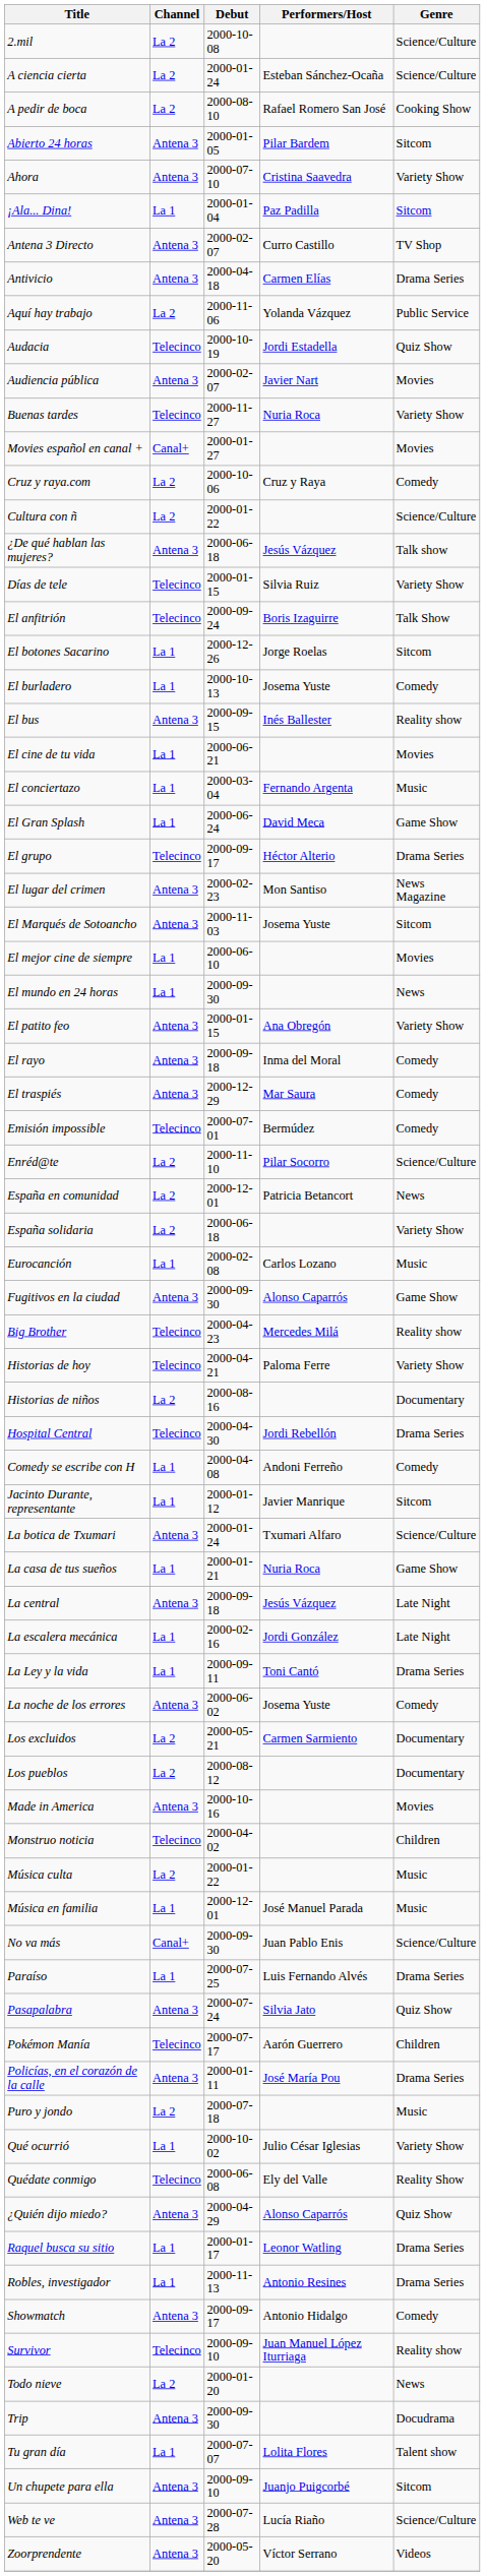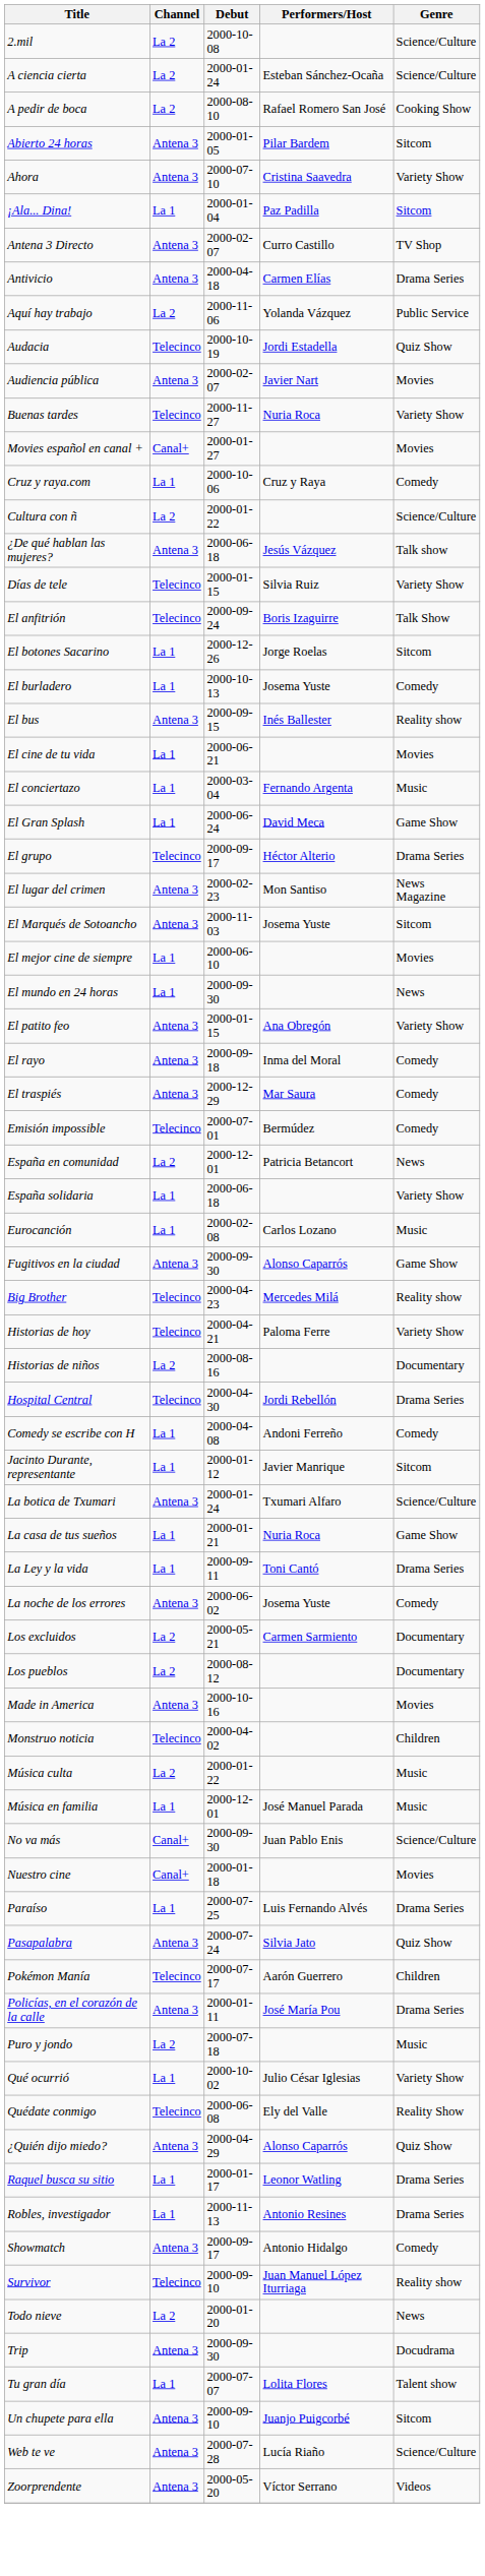 <table class="wikitable sortable">
 <tr>
 <th>Title</th>
 <th>Channel</th>
 <th>Debut</th>
 <th>Performers/Host</th>
 <th>Genre</th>
 </tr>
 <tr>
 <td><em>2.mil</em></td>
 <td><a href='#'>La 2</a></td>
 <td>2000-10-08</td>
 <td></td>
 <td>Science/Culture</td>
 </tr>
 <tr>
 <td><em>A ciencia cierta</em></td>
 <td><a href='#'>La 2</a></td>
 <td>2000-01-24</td>
 <td>Esteban Sánchez-Ocaña</td>
 <td>Science/Culture</td>
 </tr>
 <tr>
 <td><em>A pedir de boca</em></td>
 <td><a href='#'>La 2</a></td>
 <td>2000-08-10</td>
 <td>Rafael Romero San José</td>
 <td>Cooking Show</td>
 </tr>
 <tr>
 <td><em><a href='#'>Abierto 24 horas</a></em></td>
 <td><a href='#'>Antena 3</a></td>
 <td>2000-01-05</td>
 <td><a href='#'>Pilar Bardem</a></td>
 <td>Sitcom</td>
 </tr>
 <tr>
 <td><em>Ahora </em></td>
 <td><a href='#'>Antena 3</a></td>
 <td>2000-07-10</td>
 <td><a href='#'>Cristina Saavedra</a></td>
 <td>Variety Show</td>
 </tr>
 <tr>
 <td><em><a href='#'>¡Ala... Dina!</a> </em></td>
 <td><a href='#'>La 1</a></td>
 <td>2000-01-04</td>
 <td><a href='#'>Paz Padilla</a></td>
 <td><a href='#'>Sitcom</a></td>
 </tr>
 <tr>
 <td><em>Antena 3 Directo</em></td>
 <td><a href='#'>Antena 3</a></td>
 <td>2000-02-07</td>
 <td>Curro Castillo</td>
 <td>TV Shop</td>
 </tr>
 <tr>
 <td><em>Antivicio </em></td>
 <td><a href='#'>Antena 3</a></td>
 <td>2000-04-18</td>
 <td><a href='#'>Carmen Elías</a></td>
 <td>Drama Series</td>
 </tr>
 <tr>
 <td><em>Aquí hay trabajo</em></td>
 <td><a href='#'>La 2</a></td>
 <td>2000-11-06</td>
 <td>Yolanda Vázquez</td>
 <td>Public Service</td>
 </tr>
 <tr>
 <td><em>Audacia </em></td>
 <td><a href='#'>Telecinco</a></td>
 <td>2000-10-19</td>
 <td><a href='#'>Jordi Estadella</a></td>
 <td>Quiz Show</td>
 </tr>
 <tr>
 <td><em>Audiencia pública </em></td>
 <td><a href='#'>Antena 3</a></td>
 <td>2000-02-07</td>
 <td><a href='#'>Javier Nart</a></td>
 <td>Movies</td>
 </tr>
 <tr>
 <td><em>Buenas tardes</em></td>
 <td><a href='#'>Telecinco</a></td>
 <td>2000-11-27</td>
 <td><a href='#'>Nuria Roca</a></td>
 <td>Variety Show</td>
 </tr>
 <tr>
 <td><em>Movies español en canal +</em></td>
 <td><a href='#'>Canal+</a></td>
 <td>2000-01-27</td>
 <td></td>
 <td>Movies</td>
 </tr>
 <tr>
 <td><em>Cruz y raya.com </em></td>
-<td><a href='#'>La 2</a></td>
+<td><a href='#'>La 1</a></td>
 <td>2000-10-06</td>
 <td>Cruz y Raya</td>
 <td>Comedy</td>
 </tr>
 <tr>
 <td><em>Cultura con ñ</em></td>
 <td><a href='#'>La 2</a></td>
 <td>2000-01-22</td>
 <td></td>
 <td>Science/Culture</td>
 </tr>
 <tr>
 <td><em>¿De qué hablan las mujeres? </em></td>
 <td><a href='#'>Antena 3</a></td>
 <td>2000-06-18</td>
 <td><a href='#'>Jesús Vázquez</a></td>
 <td>Talk show</td>
 </tr>
 <tr>
 <td><em>Días de tele</em></td>
 <td><a href='#'>Telecinco</a></td>
 <td>2000-01-15</td>
 <td>Silvia Ruiz</td>
 <td>Variety Show</td>
 </tr>
 <tr>
 <td><em>El anfitrión </em></td>
 <td><a href='#'>Telecinco</a></td>
 <td>2000-09-24</td>
 <td><a href='#'>Boris Izaguirre</a></td>
 <td>Talk Show</td>
 </tr>
 <tr>
 <td><em>El botones Sacarino</em></td>
 <td><a href='#'>La 1</a></td>
 <td>2000-12-26</td>
 <td>Jorge Roelas</td>
 <td>Sitcom</td>
 </tr>
 <tr>
 <td><em>El burladero </em></td>
 <td><a href='#'>La 1</a></td>
 <td>2000-10-13</td>
 <td>Josema Yuste</td>
 <td>Comedy</td>
 </tr>
 <tr>
 <td><em>El bus </em></td>
 <td><a href='#'>Antena 3</a></td>
 <td>2000-09-15</td>
 <td><a href='#'>Inés Ballester</a></td>
 <td>Reality show</td>
 </tr>
 <tr>
 <td><em>El cine de tu vida</em></td>
 <td><a href='#'>La 1</a></td>
 <td>2000-06-21</td>
 <td></td>
 <td>Movies</td>
 </tr>
 <tr>
 <td><em>El conciertazo </em></td>
 <td><a href='#'>La 1</a></td>
 <td>2000-03-04</td>
 <td><a href='#'>Fernando Argenta</a></td>
 <td>Music</td>
 </tr>
 <tr>
 <td><em>El Gran Splash </em></td>
 <td><a href='#'>La 1</a></td>
 <td>2000-06-24</td>
 <td><a href='#'>David Meca</a></td>
 <td>Game Show</td>
 </tr>
 <tr>
 <td><em>El grupo</em></td>
 <td><a href='#'>Telecinco</a></td>
 <td>2000-09-17</td>
 <td><a href='#'>Héctor Alterio</a></td>
 <td>Drama Series</td>
 </tr>
 <tr>
 <td><em>El lugar del crimen</em></td>
 <td><a href='#'>Antena 3</a></td>
 <td>2000-02-23</td>
 <td>Mon Santiso</td>
 <td>News Magazine</td>
 </tr>
 <tr>
 <td><em>El Marqués de Sotoancho</em></td>
 <td><a href='#'>Antena 3</a></td>
 <td>2000-11-03</td>
 <td>Josema Yuste</td>
 <td>Sitcom</td>
 </tr>
 <tr>
 <td><em>El mejor cine de siempre</em></td>
 <td><a href='#'>La 1</a></td>
 <td>2000-06-10</td>
 <td></td>
 <td>Movies</td>
 </tr>
 <tr>
 <td><em>El mundo en 24 horas</em></td>
 <td><a href='#'>La 1</a></td>
 <td>2000-09-30</td>
 <td></td>
 <td>News</td>
 </tr>
 <tr>
 <td><em>El patito feo </em></td>
 <td><a href='#'>Antena 3</a></td>
 <td>2000-01-15</td>
 <td><a href='#'>Ana Obregón</a></td>
 <td>Variety Show</td>
 </tr>
 <tr>
 <td><em>El rayo </em></td>
 <td><a href='#'>Antena 3</a></td>
 <td>2000-09-18</td>
 <td>Inma del Moral</td>
 <td>Comedy</td>
 </tr>
 <tr>
 <td><em>El traspiés</em></td>
 <td><a href='#'>Antena 3</a></td>
 <td>2000-12-29</td>
 <td><a href='#'>Mar Saura</a></td>
 <td>Comedy</td>
 </tr>
 <tr>
 <td><em>Emisión impossible</em></td>
 <td><a href='#'>Telecinco</a></td>
 <td>2000-07-01</td>
 <td>Bermúdez</td>
 <td>Comedy</td>
 </tr>
 <tr>
-<td><em>Enréd@te</em></td>
-<td><a href='#'>La 2</a></td>
-<td>2000-11-10</td>
-<td><a href='#'>Pilar Socorro</a></td>
-<td>Science/Culture</td>
-</tr>
-<tr>
 <td><em>España en comunidad</em></td>
 <td><a href='#'>La 2</a></td>
 <td>2000-12-01</td>
 <td>Patricia Betancort</td>
 <td>News</td>
 </tr>
 <tr>
 <td><em>España solidaria</em></td>
-<td><a href='#'>La 2</a></td>
+<td><a href='#'>La 1</a></td>
 <td>2000-06-18</td>
 <td></td>
 <td>Variety Show</td>
 </tr>
 <tr>
 <td><em>Eurocanción </em></td>
 <td><a href='#'>La 1</a></td>
 <td>2000-02-08</td>
 <td>Carlos Lozano</td>
 <td>Music</td>
 </tr>
 <tr>
 <td><em>Fugitivos en la ciudad </em></td>
 <td><a href='#'>Antena 3</a></td>
 <td>2000-09-30</td>
 <td><a href='#'>Alonso Caparrós</a></td>
 <td>Game Show</td>
 </tr>
 <tr>
 <td><em><a href='#'>Big Brother</a> </em></td>
 <td><a href='#'>Telecinco</a></td>
 <td>2000-04-23</td>
 <td><a href='#'>Mercedes Milá</a></td>
 <td>Reality show</td>
 </tr>
 <tr>
 <td><em>Historias de hoy </em></td>
 <td><a href='#'>Telecinco</a></td>
 <td>2000-04-21</td>
 <td>Paloma Ferre</td>
 <td>Variety Show</td>
 </tr>
 <tr>
 <td><em>Historias de niños</em></td>
 <td><a href='#'>La 2</a></td>
 <td>2000-08-16</td>
 <td></td>
 <td>Documentary</td>
 </tr>
 <tr>
 <td><em><a href='#'>Hospital Central</a></em></td>
 <td><a href='#'>Telecinco</a></td>
 <td>2000-04-30</td>
 <td><a href='#'>Jordi Rebellón</a></td>
 <td>Drama Series</td>
 </tr>
 <tr>
 <td><em>Comedy se escribe con H</em></td>
 <td><a href='#'>La 1</a></td>
 <td>2000-04-08</td>
 <td>Andoni Ferreño</td>
 <td>Comedy</td>
 </tr>
 <tr>
 <td><em>Jacinto Durante, representante </em></td>
 <td><a href='#'>La 1</a></td>
 <td>2000-01-12</td>
 <td>Javier Manrique</td>
 <td>Sitcom</td>
 </tr>
 <tr>
 <td><em>La botica de Txumari </em></td>
 <td><a href='#'>Antena 3</a></td>
 <td>2000-01-24</td>
 <td>Txumari Alfaro</td>
 <td>Science/Culture</td>
 </tr>
 <tr>
 <td><em>La casa de tus sueños</em></td>
 <td><a href='#'>La 1</a></td>
 <td>2000-01-21</td>
 <td><a href='#'>Nuria Roca</a></td>
 <td>Game Show</td>
 </tr>
 <tr>
-<td><em>La central</em></td>
-<td><a href='#'>Antena 3</a></td>
-<td>2000-09-18</td>
-<td><a href='#'>Jesús Vázquez</a></td>
-<td>Late Night</td>
-</tr>
-<tr>
-<td><em>La escalera mecánica</em></td>
-<td><a href='#'>La 1</a></td>
-<td>2000-02-16</td>
-<td><a href='#'>Jordi González</a></td>
-<td>Late Night</td>
-</tr>
-<tr>
 <td><em>La Ley y la vida </em></td>
 <td><a href='#'>La 1</a></td>
 <td>2000-09-11</td>
 <td><a href='#'>Toni Cantó</a></td>
 <td>Drama Series</td>
 </tr>
 <tr>
 <td><em>La noche de los errores </em></td>
 <td><a href='#'>Antena 3</a></td>
 <td>2000-06-02</td>
 <td>Josema Yuste</td>
 <td>Comedy</td>
 </tr>
 <tr>
 <td><em>Los excluidos </em></td>
 <td><a href='#'>La 2</a></td>
 <td>2000-05-21</td>
 <td><a href='#'>Carmen Sarmiento</a></td>
 <td>Documentary</td>
 </tr>
 <tr>
 <td><em>Los pueblos</em></td>
 <td><a href='#'>La 2</a></td>
 <td>2000-08-12</td>
 <td></td>
 <td>Documentary</td>
 </tr>
 <tr>
 <td><em>Made in America</em></td>
 <td><a href='#'>Antena 3</a></td>
 <td>2000-10-16</td>
 <td></td>
 <td>Movies</td>
 </tr>
 <tr>
 <td><em>Monstruo noticia</em></td>
 <td><a href='#'>Telecinco</a></td>
 <td>2000-04-02</td>
 <td></td>
 <td>Children</td>
 </tr>
 <tr>
 <td><em>Música culta</em></td>
 <td><a href='#'>La 2</a></td>
 <td>2000-01-22</td>
 <td></td>
 <td>Music</td>
 </tr>
 <tr>
 <td><em>Música en familia</em></td>
 <td><a href='#'>La 1</a></td>
 <td>2000-12-01</td>
 <td>José Manuel Parada</td>
 <td>Music</td>
 </tr>
 <tr>
 <td><em>No va más</em></td>
 <td><a href='#'>Canal+</a></td>
 <td>2000-09-30</td>
 <td>Juan Pablo Enis</td>
 <td>Science/Culture</td>
+</tr>
+<tr>
+<td><em>Nuestro cine</em></td>
+<td><a href='#'>Canal+</a></td>
+<td>2000-01-18</td>
+<td></td>
+<td>Movies</td>
 </tr>
 <tr>
 <td><em>Paraíso</em></td>
 <td><a href='#'>La 1</a></td>
 <td>2000-07-25</td>
 <td>Luis Fernando Alvés</td>
 <td>Drama Series</td>
 </tr>
 <tr>
 <td><em><a href='#'>Pasapalabra</a></em></td>
 <td><a href='#'>Antena 3</a></td>
 <td>2000-07-24</td>
 <td><a href='#'>Silvia Jato</a></td>
 <td>Quiz Show</td>
 </tr>
 <tr>
 <td><em>Pokémon Manía</em></td>
 <td><a href='#'>Telecinco</a></td>
 <td>2000-07-17</td>
 <td>Aarón Guerrero</td>
 <td>Children</td>
 </tr>
 <tr>
 <td><em><a href='#'>Policías, en el corazón de la calle</a> </em></td>
 <td><a href='#'>Antena 3</a></td>
 <td>2000-01-11</td>
 <td><a href='#'>José María Pou</a></td>
 <td>Drama Series</td>
 </tr>
 <tr>
 <td><em>Puro y jondo</em></td>
 <td><a href='#'>La 2</a></td>
 <td>2000-07-18</td>
 <td></td>
 <td>Music</td>
 </tr>
 <tr>
 <td><em>Qué ocurrió</em></td>
 <td><a href='#'>La 1</a></td>
 <td>2000-10-02</td>
 <td>Julio César Iglesias</td>
 <td>Variety Show</td>
 </tr>
 <tr>
 <td><em>Quédate conmigo </em></td>
 <td><a href='#'>Telecinco</a></td>
 <td>2000-06-08</td>
 <td>Ely del Valle</td>
 <td>Reality Show</td>
 </tr>
 <tr>
 <td><em>¿Quién dijo miedo? </em></td>
 <td><a href='#'>Antena 3</a></td>
 <td>2000-04-29</td>
 <td><a href='#'>Alonso Caparrós</a></td>
 <td>Quiz Show</td>
 </tr>
 <tr>
 <td><em><a href='#'>Raquel busca su sitio</a> </em></td>
 <td><a href='#'>La 1</a></td>
 <td>2000-01-17</td>
 <td><a href='#'>Leonor Watling</a></td>
 <td>Drama Series</td>
 </tr>
 <tr>
 <td><em>Robles, investigador </em></td>
 <td><a href='#'>La 1</a></td>
 <td>2000-11-13</td>
 <td><a href='#'>Antonio Resines</a></td>
 <td>Drama Series</td>
 </tr>
 <tr>
 <td><em>Showmatch </em></td>
 <td><a href='#'>Antena 3</a></td>
 <td>2000-09-17</td>
 <td>Antonio Hidalgo</td>
 <td>Comedy</td>
 </tr>
 <tr>
 <td><em><a href='#'>Survivor</a> </em></td>
 <td><a href='#'>Telecinco</a></td>
 <td>2000-09-10</td>
 <td><a href='#'>Juan Manuel López Iturriaga</a></td>
 <td>Reality show</td>
 </tr>
 <tr>
 <td><em>Todo nieve</em></td>
 <td><a href='#'>La 2</a></td>
 <td>2000-01-20</td>
 <td></td>
 <td>News</td>
 </tr>
 <tr>
 <td><em>Trip</em></td>
 <td><a href='#'>Antena 3</a></td>
 <td>2000-09-30</td>
 <td></td>
 <td>Docudrama</td>
 </tr>
 <tr>
 <td><em>Tu gran día</em></td>
 <td><a href='#'>La 1</a></td>
 <td>2000-07-07</td>
 <td><a href='#'>Lolita Flores</a></td>
 <td>Talent show</td>
 </tr>
 <tr>
 <td><em>Un chupete para ella</em></td>
 <td><a href='#'>Antena 3</a></td>
 <td>2000-09-10</td>
 <td><a href='#'>Juanjo Puigcorbé</a></td>
 <td>Sitcom</td>
 </tr>
 <tr>
 <td><em>Web te ve </em></td>
 <td><a href='#'>Antena 3</a></td>
 <td>2000-07-28</td>
 <td>Lucía Riaño</td>
 <td>Science/Culture</td>
 </tr>
 <tr>
 <td><em>Zoorprendente</em></td>
 <td><a href='#'>Antena 3</a></td>
 <td>2000-05-20</td>
 <td>Víctor Serrano</td>
 <td>Videos</td>
 </tr>
 <tr>
 </tr>
 </table>
